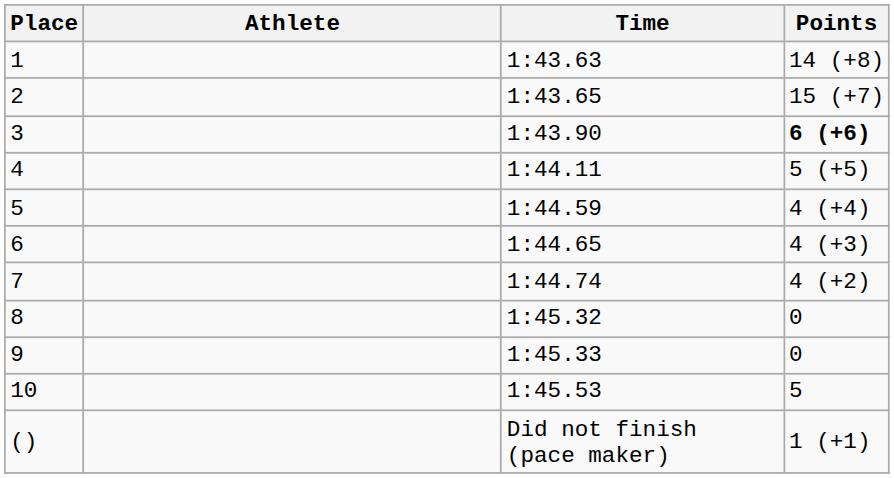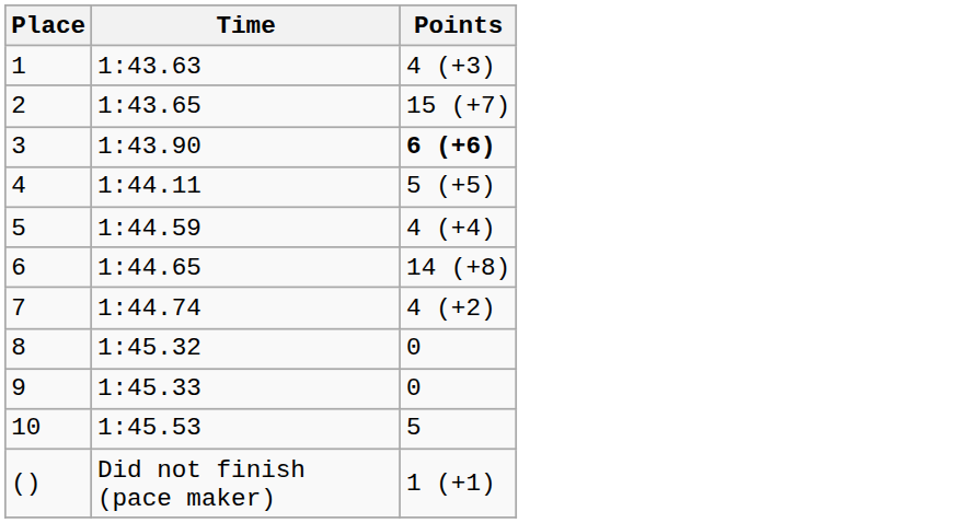 <table class="wikitable sortable">
 <tr>
 <th>Place</th>
-<th style="width:18em">Athlete</th>
 <th style="width:12em">Time</th>
 <th>Points</th>
 </tr>
 <tr>
 <td>1</td>
-<td></td>
 <td>1:43.63 </td>
-<td>14 (+8)</td>
+<td>4 (+3)</td>
 </tr>
 <tr>
 <td>2</td>
-<td></td>
 <td>1:43.65</td>
 <td>15 (+7)</td>
 </tr>
 <tr>
 <td>3</td>
-<td></td>
 <td>1:43.90</td>
 <td><strong>6 (+6)</strong></td>
 </tr>
 <tr>
 <td>4</td>
-<td></td>
 <td>1:44.11</td>
 <td>5 (+5)</td>
 </tr>
 <tr>
 <td>5</td>
-<td></td>
 <td>1:44.59</td>
 <td>4 (+4)</td>
 </tr>
 <tr>
 <td>6</td>
-<td></td>
 <td>1:44.65</td>
-<td>4 (+3)</td>
+<td>14 (+8)</td>
 </tr>
 <tr>
 <td>7</td>
-<td></td>
 <td>1:44.74</td>
 <td>4 (+2)</td>
 </tr>
 <tr>
 <td>8</td>
-<td></td>
 <td>1:45.32</td>
 <td>0</td>
 </tr>
 <tr>
 <td>9</td>
-<td></td>
 <td>1:45.33</td>
 <td>0</td>
 </tr>
 <tr>
 <td>10</td>
-<td></td>
 <td>1:45.53</td>
 <td>5</td>
 </tr>
 <tr>
 <td data-sort-value=11> ()</td>
-<td></td>
 <td>Did not finish (pace maker)</td>
 <td>1 (+1)</td>
 </tr>
 </table>
